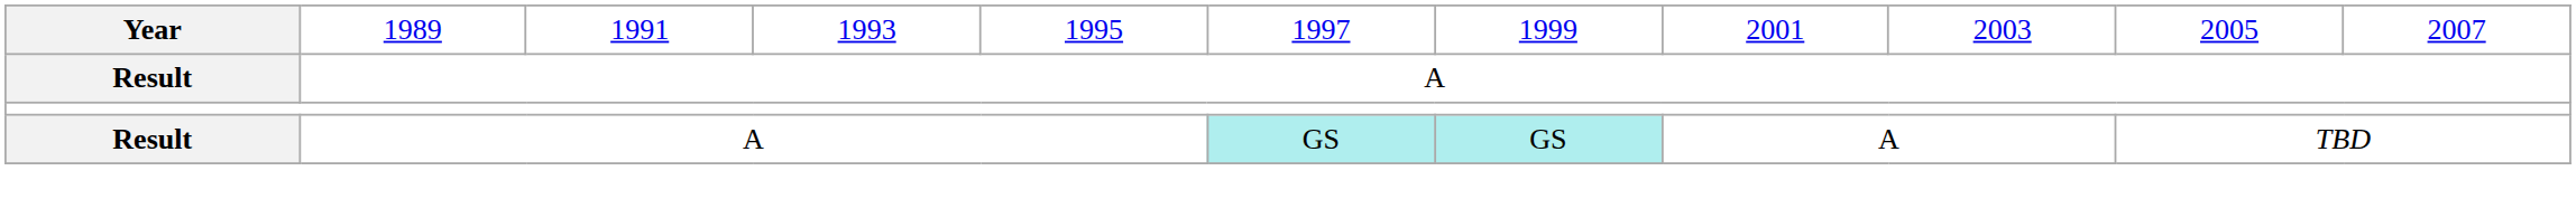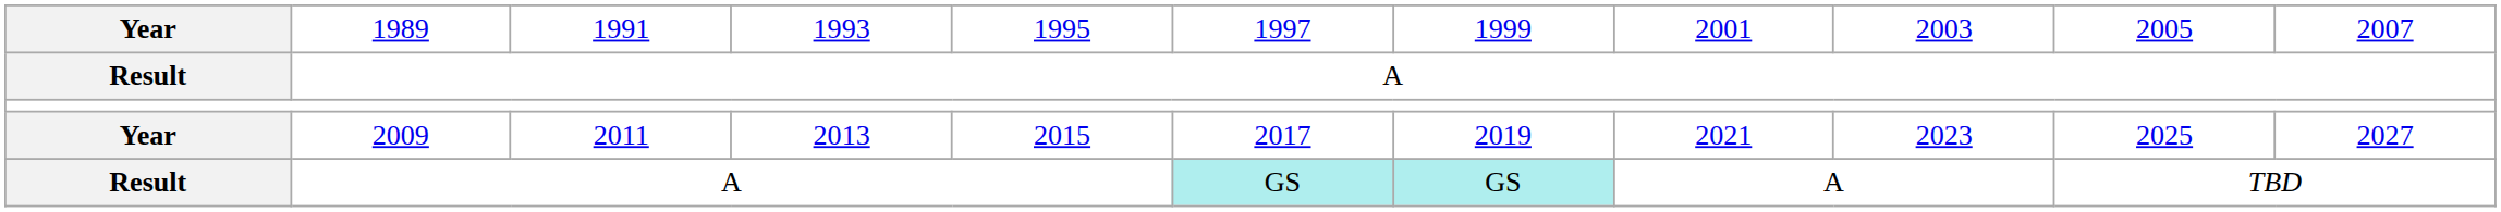 <table class="wikitable" style="text-align:center; font-size:90%; background:white;" width="100%">
 <tr>
 <th>Year</th>
 <td><a href='#'>1989</a></td>
 <td><a href='#'>1991</a></td>
 <td><a href='#'>1993</a></td>
 <td><a href='#'>1995</a></td>
 <td><a href='#'>1997</a></td>
 <td><a href='#'>1999</a></td>
 <td><a href='#'>2001</a></td>
 <td><a href='#'>2003</a></td>
 <td><a href='#'>2005</a></td>
 <td><a href='#'>2007</a></td>
 </tr>
 <tr>
 <th>Result</th>
 <td colspan="10">A</td>
 </tr>
 <tr>
 <td colspan="11"></td>
 </tr>
 <tr>
+<th>Year</th>
+<td><a href='#'>2009</a></td>
+<td><a href='#'>2011</a></td>
+<td><a href='#'>2013</a></td>
+<td><a href='#'>2015</a></td>
+<td><a href='#'>2017</a></td>
+<td><a href='#'>2019</a></td>
+<td><a href='#'>2021</a></td>
+<td><a href='#'>2023</a></td>
+<td><a href='#'>2025</a></td>
+<td><a href='#'>2027</a></td>
+</tr>
+<tr>
 <th>Result</th>
 <td colspan="4">A</td>
 <td bgcolor="afeeee">GS</td>
 <td bgcolor="afeeee">GS</td>
 <td colspan="2">A</td>
 <td colspan="2"><em>TBD</em></td>
 </tr>
 </table>
